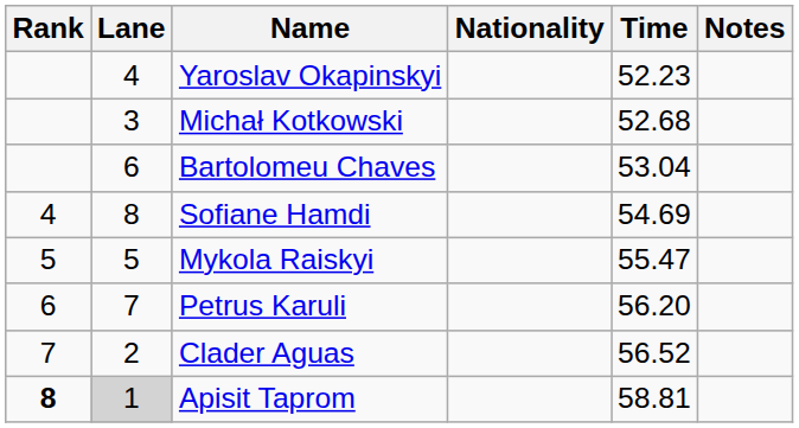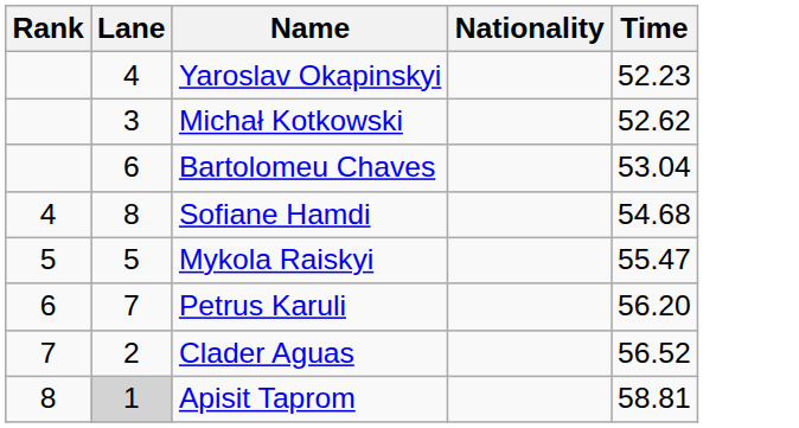 <table class="wikitable sortable" style="text-align:center">
 <tr>
 <th>Rank</th>
 <th>Lane</th>
 <th>Name</th>
 <th>Nationality</th>
 <th>Time</th>
-<th>Notes</th>
 </tr>
 <tr>
 <td></td>
 <td>4</td>
 <td align=left><a href='#'>Yaroslav Okapinskyi</a></td>
 <td align=left></td>
 <td>52.23</td>
-<td></td>
 </tr>
 <tr>
 <td></td>
 <td>3</td>
 <td align=left><a href='#'>Michał Kotkowski</a></td>
 <td align=left></td>
-<td>52.68</td>
-<td></td>
+<td>52.62</td>
 </tr>
 <tr>
 <td></td>
 <td>6</td>
 <td align=left><a href='#'>Bartolomeu Chaves</a></td>
 <td align=left></td>
 <td>53.04</td>
-<td></td>
 </tr>
 <tr>
 <td>4</td>
 <td>8</td>
 <td align=left><a href='#'>Sofiane Hamdi</a></td>
 <td align=left></td>
-<td>54.69</td>
-<td></td>
+<td>54.68</td>
 </tr>
 <tr>
 <td>5</td>
 <td>5</td>
 <td align=left><a href='#'>Mykola Raiskyi</a></td>
 <td align=left></td>
 <td>55.47</td>
-<td></td>
 </tr>
 <tr>
 <td>6</td>
 <td>7</td>
 <td align=left><a href='#'>Petrus Karuli</a></td>
 <td align=left></td>
 <td>56.20</td>
-<td></td>
 </tr>
 <tr>
 <td>7</td>
 <td>2</td>
 <td align=left><a href='#'>Clader Aguas</a></td>
 <td align=left></td>
 <td>56.52</td>
-<td></td>
 </tr>
 <tr>
-<td><strong>8</strong></td>
+<td>8</td>
 <td style="background: lightgrey;">1</td>
 <td align=left><a href='#'>Apisit Taprom</a></td>
 <td align=left></td>
 <td>58.81</td>
-<td></td>
 </tr>
 </table>
